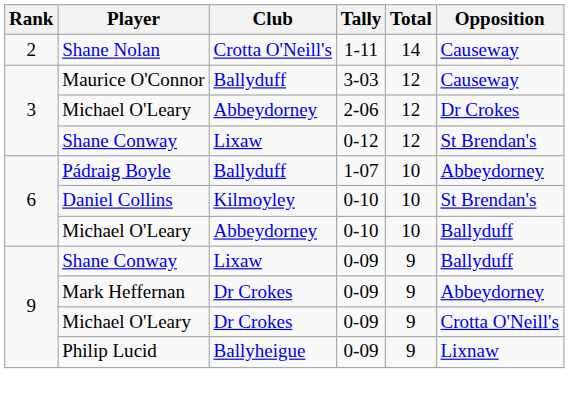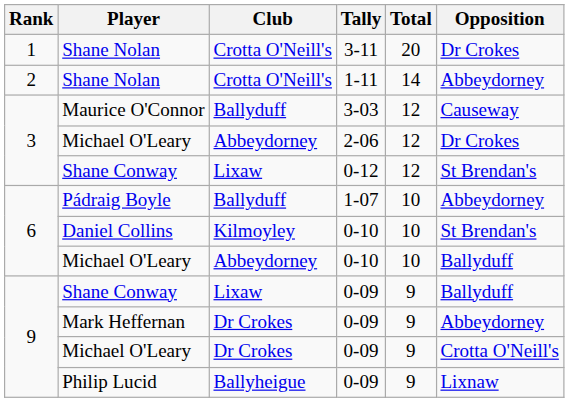 <table class="wikitable">
 <tr>
 <th>Rank</th>
 <th>Player</th>
 <th>Club</th>
 <th>Tally</th>
 <th>Total</th>
 <th>Opposition</th>
 </tr>
 <tr>
+<td rowspan="1" style="text-align:center;">1</td>
+<td><a href='#'>Shane Nolan</a></td>
+<td><a href='#'>Crotta O'Neill's</a></td>
+<td align=center>3-11</td>
+<td align=center>20</td>
+<td><a href='#'>Dr Crokes</a></td>
+</tr>
+<tr>
 <td rowspan="1" style="text-align:center;">2</td>
 <td><a href='#'>Shane Nolan</a></td>
 <td><a href='#'>Crotta O'Neill's</a></td>
 <td align=center>1-11</td>
 <td align=center>14</td>
-<td><a href='#'>Causeway</a></td>
+<td><a href='#'>Abbeydorney</a></td>
 </tr>
 <tr>
 <td rowspan="3" style="text-align:center;">3</td>
 <td>Maurice O'Connor</td>
 <td><a href='#'>Ballyduff</a></td>
 <td align=center>3-03</td>
 <td align=center>12</td>
 <td><a href='#'>Causeway</a></td>
 </tr>
 <tr>
 <td>Michael O'Leary</td>
 <td><a href='#'>Abbeydorney</a></td>
 <td align=center>2-06</td>
 <td align=center>12</td>
 <td><a href='#'>Dr Crokes</a></td>
 </tr>
 <tr>
 <td><a href='#'>Shane Conway</a></td>
 <td><a href='#'>Lixaw</a></td>
 <td align=center>0-12</td>
 <td align=center>12</td>
 <td><a href='#'>St Brendan's</a></td>
 </tr>
 <tr>
 <td rowspan="3" style="text-align:center;">6</td>
 <td><a href='#'>Pádraig Boyle</a></td>
 <td><a href='#'>Ballyduff</a></td>
 <td align=center>1-07</td>
 <td align=center>10</td>
 <td><a href='#'>Abbeydorney</a></td>
 </tr>
 <tr>
 <td><a href='#'>Daniel Collins</a></td>
 <td><a href='#'>Kilmoyley</a></td>
 <td align=center>0-10</td>
 <td align=center>10</td>
 <td><a href='#'>St Brendan's</a></td>
 </tr>
 <tr>
 <td>Michael O'Leary</td>
 <td><a href='#'>Abbeydorney</a></td>
 <td align=center>0-10</td>
 <td align=center>10</td>
 <td><a href='#'>Ballyduff</a></td>
 </tr>
 <tr>
 <td rowspan="4" style="text-align:center;">9</td>
 <td><a href='#'>Shane Conway</a></td>
 <td><a href='#'>Lixaw</a></td>
 <td align=center>0-09</td>
 <td align=center>9</td>
 <td><a href='#'>Ballyduff</a></td>
 </tr>
 <tr>
 <td>Mark Heffernan</td>
 <td><a href='#'>Dr Crokes</a></td>
 <td align=center>0-09</td>
 <td align=center>9</td>
 <td><a href='#'>Abbeydorney</a></td>
 </tr>
 <tr>
 <td>Michael O'Leary</td>
 <td><a href='#'>Dr Crokes</a></td>
 <td align=center>0-09</td>
 <td align=center>9</td>
 <td><a href='#'>Crotta O'Neill's</a></td>
 </tr>
 <tr>
 <td>Philip Lucid</td>
 <td><a href='#'>Ballyheigue</a></td>
 <td align=center>0-09</td>
 <td align=center>9</td>
 <td><a href='#'>Lixnaw</a></td>
 </tr>
 </table>
